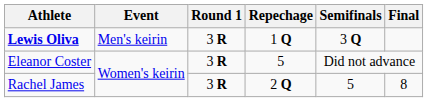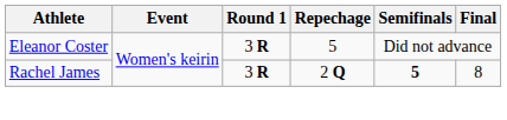 <table class="wikitable" style="font-size:90%;">
 <tr>
 <th>Athlete</th>
 <th>Event</th>
 <th>Round 1</th>
 <th>Repechage</th>
 <th>Semifinals</th>
 <th>Final</th>
-</tr>
-<tr align=center>
-<td align=left><strong><a href='#'>Lewis Oliva</a></strong></td>
-<td align=left><a href='#'>Men's keirin</a></td>
-<td>3 <strong>R</strong></td>
-<td>1 <strong>Q</strong></td>
-<td>3 <strong>Q</strong></td>
-<td></td>
 </tr>
 <tr align=center>
 <td align=left><a href='#'>Eleanor Coster</a></td>
 <td align=left rowspan=2><a href='#'>Women's keirin</a></td>
 <td>3 <strong>R</strong></td>
 <td>5</td>
 <td colspan=2>Did not advance</td>
 </tr>
 <tr align=center>
 <td align=left><a href='#'>Rachel James</a></td>
 <td>3 <strong>R</strong></td>
 <td>2 <strong>Q</strong></td>
-<td>5</td>
+<td><strong>5</strong></td>
 <td>8</td>
 </tr>
 </table>
